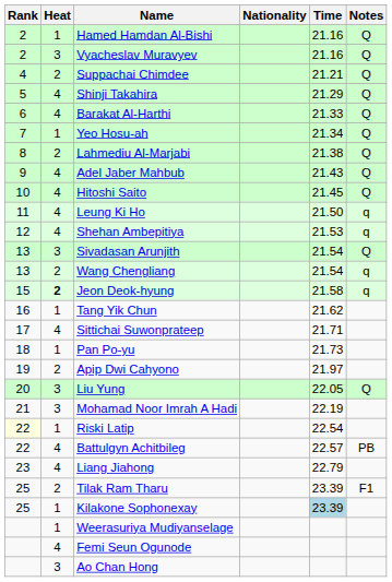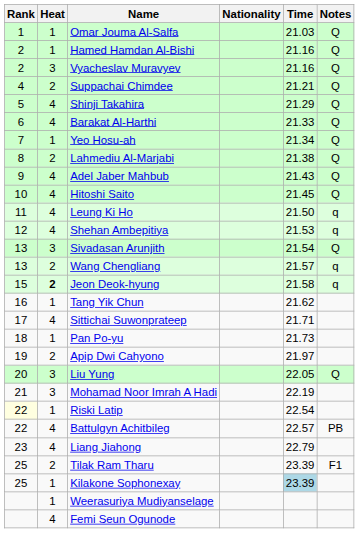 <table class="wikitable sortable" style="text-align:center; font-size:95%">
 <tr>
 <th>Rank</th>
 <th>Heat</th>
 <th>Name</th>
 <th>Nationality</th>
 <th>Time</th>
 <th>Notes</th>
+</tr>
+<tr bgcolor=ccffcc>
+<td>1</td>
+<td>1</td>
+<td align=left><a href='#'>Omar Jouma Al-Salfa</a></td>
+<td align=left></td>
+<td>21.03</td>
+<td>Q</td>
 </tr>
 <tr bgcolor=ccffcc>
 <td>2</td>
 <td>1</td>
 <td align=left><a href='#'>Hamed Hamdan Al-Bishi</a></td>
 <td align=left></td>
 <td>21.16</td>
 <td>Q</td>
 </tr>
 <tr bgcolor=ccffcc>
 <td>2</td>
 <td>3</td>
 <td align=left><a href='#'>Vyacheslav Muravyev</a></td>
 <td align=left></td>
 <td>21.16</td>
 <td>Q</td>
 </tr>
 <tr bgcolor=ccffcc>
 <td>4</td>
 <td>2</td>
 <td align=left><a href='#'>Suppachai Chimdee</a></td>
 <td align=left></td>
 <td>21.21</td>
 <td>Q</td>
 </tr>
 <tr bgcolor=ccffcc>
 <td>5</td>
 <td>4</td>
 <td align=left><a href='#'>Shinji Takahira</a></td>
 <td align=left></td>
 <td>21.29</td>
 <td>Q</td>
 </tr>
 <tr bgcolor=ccffcc>
 <td>6</td>
 <td>4</td>
 <td align=left><a href='#'>Barakat Al-Harthi</a></td>
 <td align=left></td>
 <td>21.33</td>
 <td>Q</td>
 </tr>
 <tr bgcolor=ccffcc>
 <td>7</td>
 <td>1</td>
 <td align=left><a href='#'>Yeo Hosu-ah</a></td>
 <td align=left></td>
 <td>21.34</td>
 <td>Q</td>
 </tr>
 <tr bgcolor=ccffcc>
 <td>8</td>
 <td>2</td>
 <td align=left><a href='#'>Lahmediu Al-Marjabi</a></td>
 <td align=left></td>
 <td>21.38</td>
 <td>Q</td>
 </tr>
 <tr bgcolor=ccffcc>
 <td>9</td>
 <td>4</td>
 <td align=left><a href='#'>Adel Jaber Mahbub</a></td>
 <td align=left></td>
 <td>21.43</td>
 <td>Q</td>
 </tr>
 <tr bgcolor=ccffcc>
 <td>10</td>
 <td>4</td>
 <td align=left><a href='#'>Hitoshi Saito</a></td>
 <td align=left></td>
 <td>21.45</td>
 <td>Q</td>
 </tr>
 <tr bgcolor=ddffdd>
 <td>11</td>
 <td>4</td>
 <td align=left><a href='#'>Leung Ki Ho</a></td>
 <td align=left></td>
 <td>21.50</td>
 <td>q</td>
 </tr>
 <tr bgcolor=ddffdd>
 <td>12</td>
 <td>4</td>
 <td align=left><a href='#'>Shehan Ambepitiya</a></td>
 <td align=left></td>
 <td>21.53</td>
 <td>q</td>
 </tr>
 <tr bgcolor=ccffcc>
 <td>13</td>
 <td>3</td>
 <td align=left><a href='#'>Sivadasan Arunjith</a></td>
 <td align=left></td>
 <td>21.54</td>
 <td>Q</td>
 </tr>
 <tr bgcolor=ddffdd>
 <td>13</td>
 <td>2</td>
 <td align=left><a href='#'>Wang Chengliang</a></td>
 <td align=left></td>
-<td>21.54</td>
+<td>21.57</td>
 <td>q</td>
 </tr>
 <tr bgcolor=ddffdd>
 <td>15</td>
 <td><strong>2</strong></td>
 <td align=left><a href='#'>Jeon Deok-hyung</a></td>
 <td align=left></td>
 <td>21.58</td>
 <td>q</td>
 </tr>
 <tr>
 <td>16</td>
 <td>1</td>
 <td align=left><a href='#'>Tang Yik Chun</a></td>
 <td align=left></td>
 <td>21.62</td>
 <td></td>
 </tr>
 <tr>
 <td>17</td>
 <td>4</td>
 <td align=left><a href='#'>Sittichai Suwonprateep</a></td>
 <td align=left></td>
 <td>21.71</td>
 <td></td>
 </tr>
 <tr>
 <td>18</td>
 <td>1</td>
 <td align=left><a href='#'>Pan Po-yu</a></td>
 <td align=left></td>
 <td>21.73</td>
 <td></td>
 </tr>
 <tr>
 <td>19</td>
 <td>2</td>
 <td align=left><a href='#'>Apip Dwi Cahyono</a></td>
 <td align=left></td>
 <td>21.97</td>
 <td></td>
 </tr>
 <tr bgcolor=ccffcc>
 <td>20</td>
 <td>3</td>
 <td align=left><a href='#'>Liu Yung</a></td>
 <td align=left></td>
 <td>22.05</td>
 <td>Q</td>
 </tr>
 <tr>
 <td>21</td>
 <td>3</td>
 <td align=left><a href='#'>Mohamad Noor Imrah A Hadi</a></td>
 <td align=left></td>
 <td>22.19</td>
 <td></td>
 </tr>
 <tr>
 <td style="background: lightyellow;">22</td>
 <td>1</td>
 <td align=left><a href='#'>Riski Latip</a></td>
 <td align=left></td>
 <td>22.54</td>
 <td></td>
 </tr>
 <tr>
 <td>22</td>
 <td>4</td>
 <td align=left><a href='#'>Battulgyn Achitbileg</a></td>
 <td align=left></td>
 <td>22.57</td>
 <td>PB</td>
 </tr>
 <tr>
 <td>23</td>
 <td>4</td>
 <td align=left><a href='#'>Liang Jiahong</a></td>
 <td align=left></td>
 <td>22.79</td>
 <td></td>
 </tr>
 <tr>
 <td>25</td>
 <td>2</td>
 <td align=left><a href='#'>Tilak Ram Tharu</a></td>
 <td align=left></td>
 <td>23.39</td>
 <td>F1</td>
 </tr>
 <tr>
 <td>25</td>
 <td>1</td>
 <td align=left><a href='#'>Kilakone Sophonexay</a></td>
 <td align=left></td>
 <td style="background: lightblue;">23.39</td>
 <td></td>
 </tr>
 <tr>
 <td></td>
 <td>1</td>
 <td align=left><a href='#'>Weerasuriya Mudiyanselage</a></td>
 <td align=left></td>
 <td></td>
 <td></td>
 </tr>
 <tr>
 <td></td>
 <td>4</td>
 <td align=left><a href='#'>Femi Seun Ogunode</a></td>
 <td align=left></td>
 <td></td>
 <td></td>
 </tr>
-<tr>
-<td></td>
-<td>3</td>
-<td align=left><a href='#'>Ao Chan Hong</a></td>
-<td align=left></td>
-<td></td>
-<td></td>
-</tr>
 </table>
